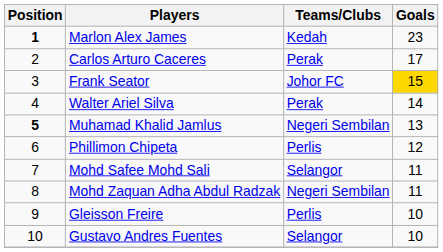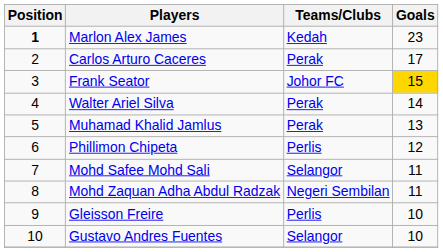 <table class="wikitable sortable">
 <tr>
 <th>Position</th>
 <th>Players</th>
 <th>Teams/Clubs</th>
 <th>Goals</th>
 </tr>
 <tr>
 <td align=center><strong>1</strong></td>
 <td><a href='#'>Marlon Alex James</a></td>
 <td><a href='#'>Kedah</a></td>
 <td align=center>23</td>
 </tr>
 <tr>
 <td align=center>2</td>
 <td><a href='#'>Carlos Arturo Caceres</a></td>
 <td><a href='#'>Perak</a></td>
 <td align=center>17</td>
 </tr>
 <tr>
 <td align=center>3</td>
 <td><a href='#'>Frank Seator</a></td>
 <td><a href='#'>Johor FC</a></td>
 <td align=center style="background: gold;">15</td>
 </tr>
 <tr>
 <td align=center>4</td>
 <td><a href='#'>Walter Ariel Silva</a></td>
 <td><a href='#'>Perak</a></td>
 <td align=center>14</td>
 </tr>
 <tr>
-<td align=center><strong>5</strong></td>
+<td align=center>5</td>
 <td><a href='#'>Muhamad Khalid Jamlus</a></td>
-<td><a href='#'>Negeri Sembilan</a></td>
+<td><a href='#'>Perak</a></td>
 <td align=center>13</td>
 </tr>
 <tr>
 <td align=center>6</td>
 <td><a href='#'>Phillimon Chipeta</a></td>
 <td><a href='#'>Perlis</a></td>
 <td align=center>12</td>
 </tr>
 <tr>
 <td align=center>7</td>
 <td><a href='#'>Mohd Safee Mohd Sali</a></td>
 <td><a href='#'>Selangor</a></td>
 <td align=center>11</td>
 </tr>
 <tr>
 <td align=center>8</td>
 <td><a href='#'>Mohd Zaquan Adha Abdul Radzak</a></td>
 <td><a href='#'>Negeri Sembilan</a></td>
 <td align=center>11</td>
 </tr>
 <tr>
 <td align=center>9</td>
 <td><a href='#'>Gleisson Freire</a></td>
 <td><a href='#'>Perlis</a></td>
 <td align=center>10</td>
 </tr>
 <tr>
 <td align=center>10</td>
 <td><a href='#'>Gustavo Andres Fuentes</a></td>
 <td><a href='#'>Selangor</a></td>
 <td align=center>10</td>
 </tr>
 <tr>
 </tr>
 </table>
